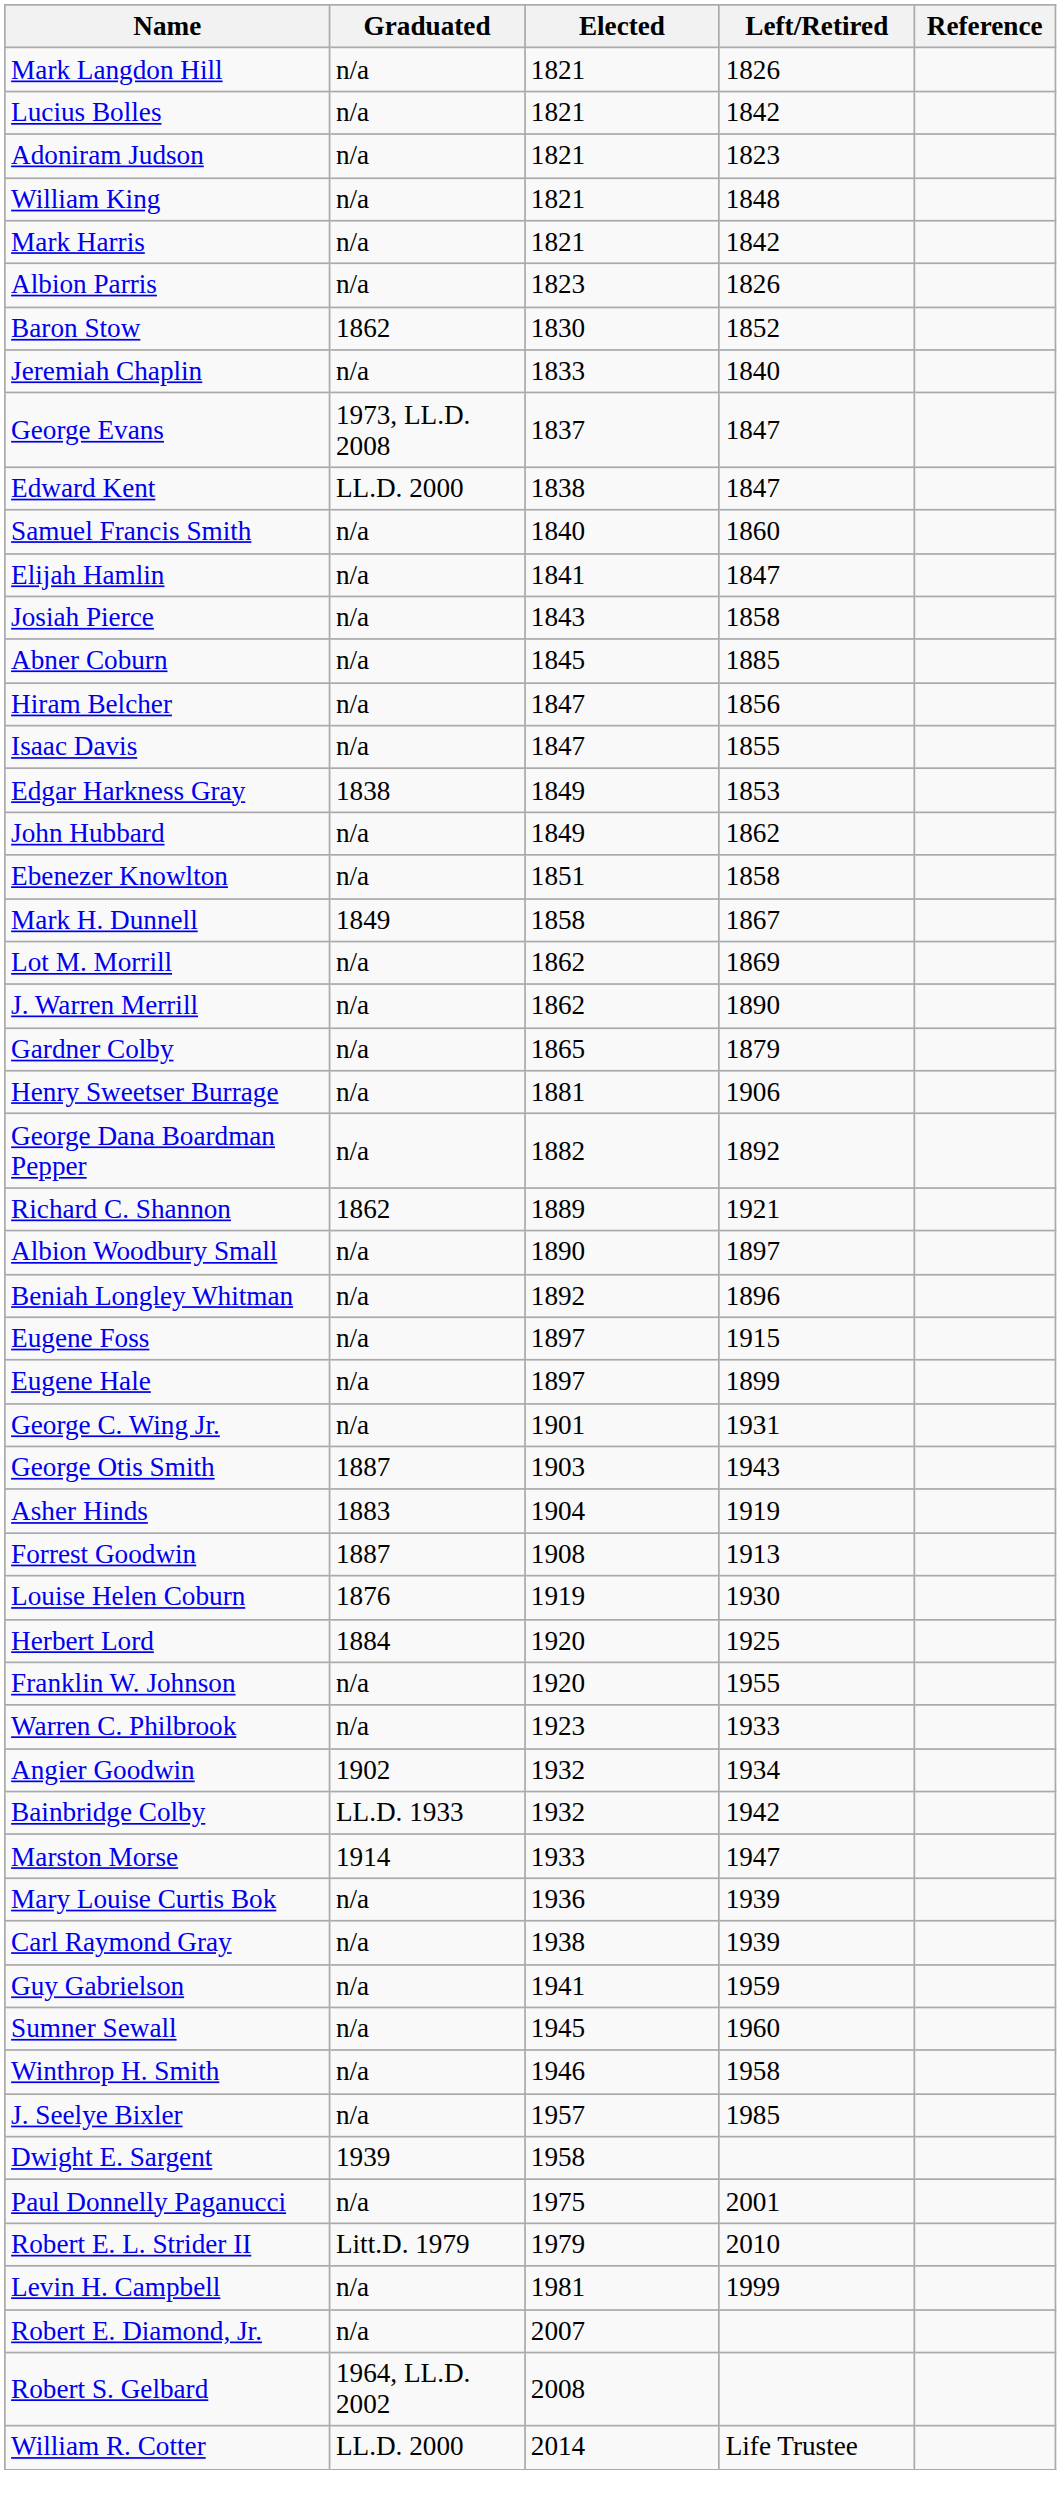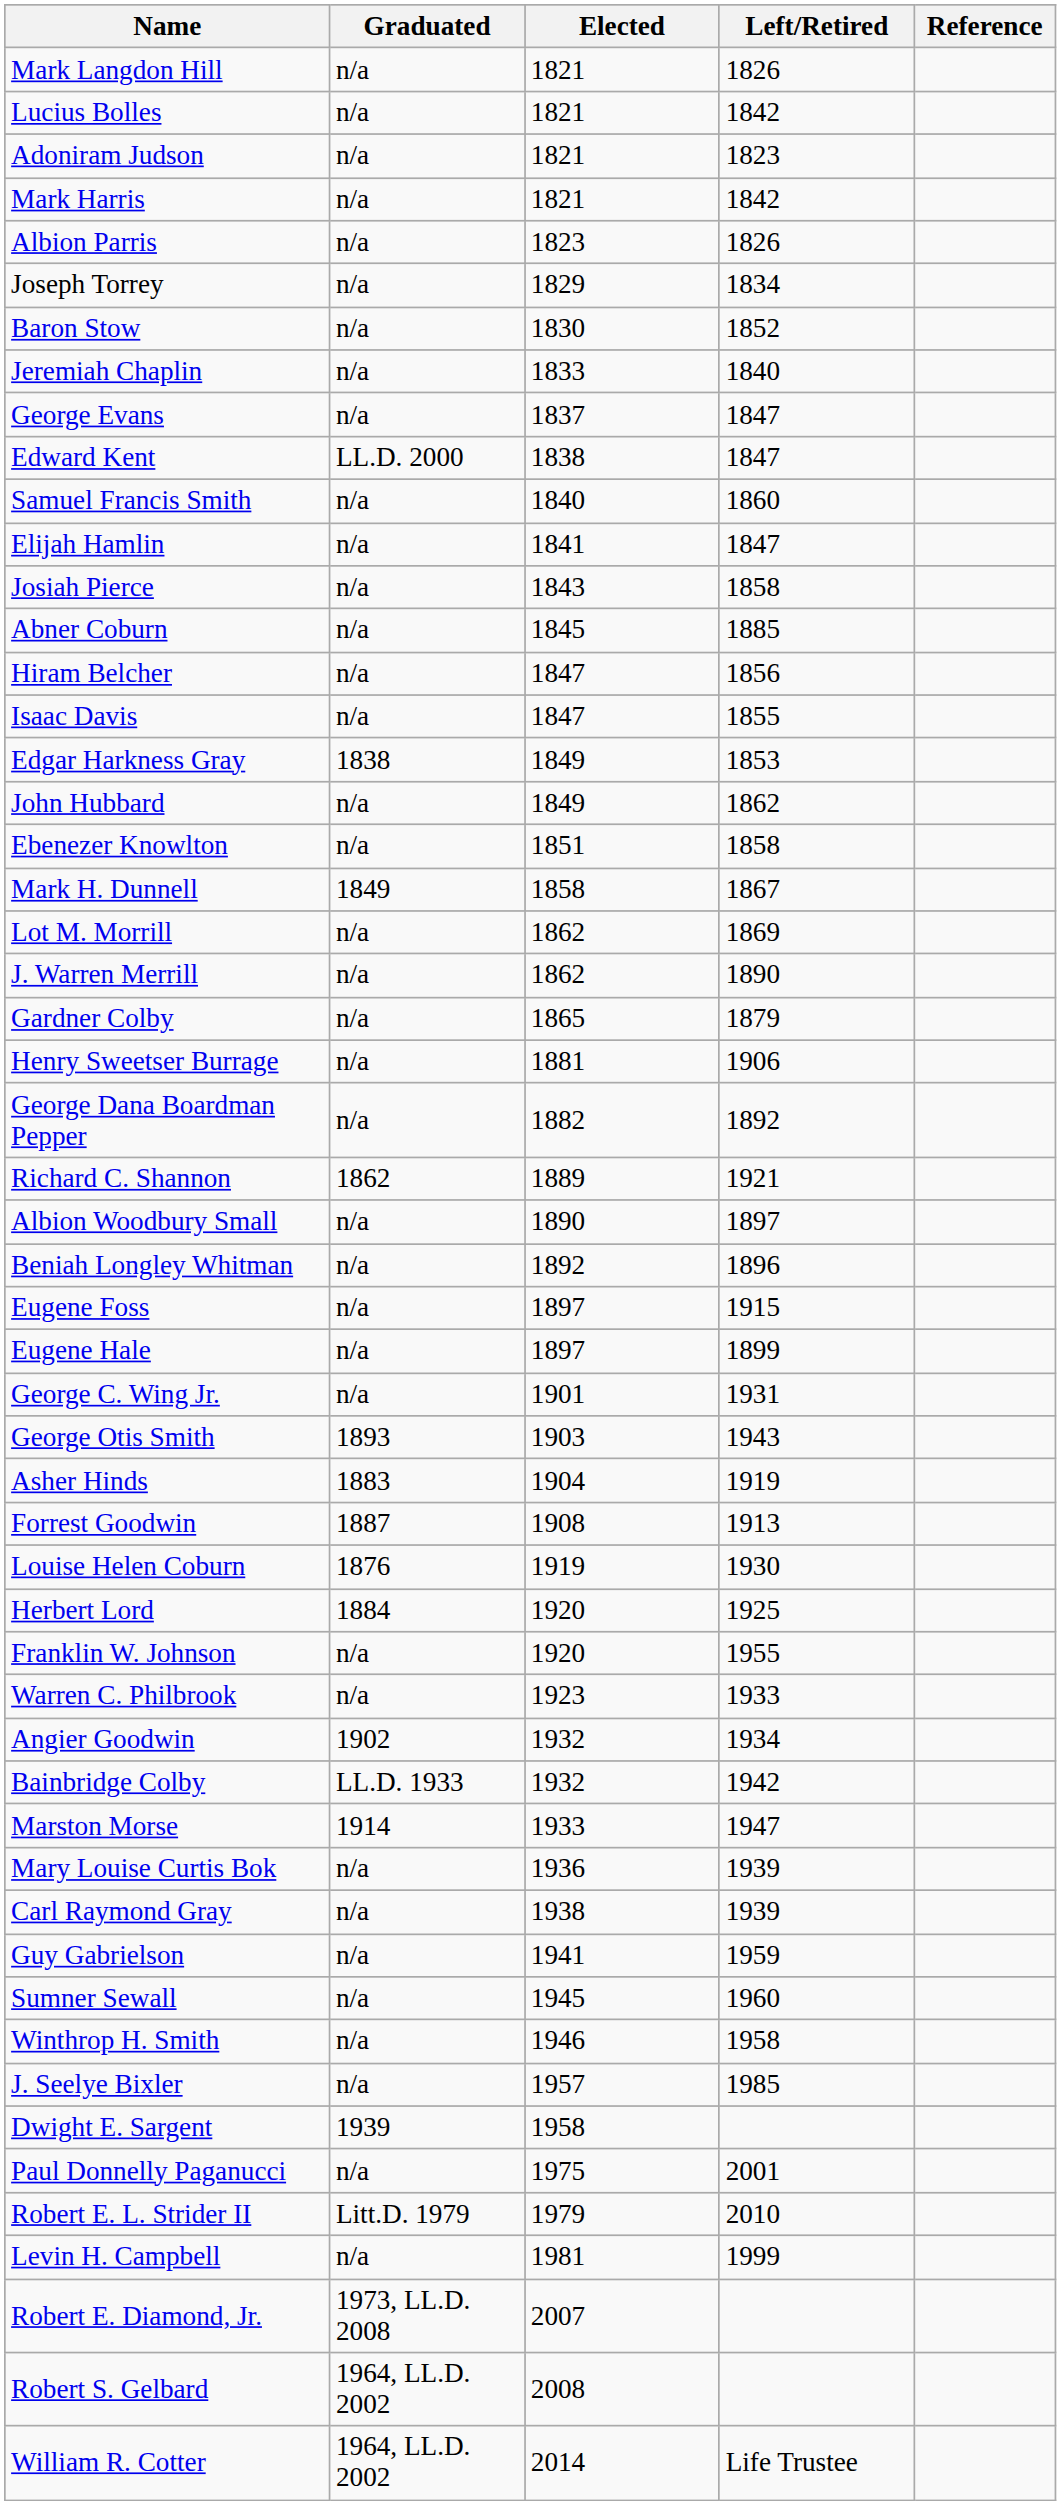 <table class="wikitable sortable" style="width:70%">
 <tr>
 <th width="25%">Name</th>
 <th width="15%">Graduated</th>
 <th width="15%">Elected</th>
 <th width="15%">Left/Retired</th>
 <th width="5%">Reference</th>
 </tr>
 <tr>
 <td><a href='#'>Mark Langdon Hill</a></td>
 <td>n/a</td>
 <td>1821</td>
 <td>1826</td>
 <td></td>
 </tr>
 <tr>
 <td><a href='#'>Lucius Bolles</a></td>
 <td>n/a</td>
 <td>1821</td>
 <td>1842</td>
 <td></td>
 </tr>
 <tr>
 <td><a href='#'>Adoniram Judson</a></td>
 <td>n/a</td>
 <td>1821</td>
 <td>1823</td>
 <td></td>
 </tr>
 <tr>
-<td><a href='#'>William King</a></td>
-<td>n/a</td>
-<td>1821</td>
-<td>1848</td>
-<td></td>
-</tr>
-<tr>
 <td><a href='#'>Mark Harris</a></td>
 <td>n/a</td>
 <td>1821</td>
 <td>1842</td>
 <td></td>
 </tr>
 <tr>
 <td><a href='#'>Albion Parris</a></td>
 <td>n/a</td>
 <td>1823</td>
 <td>1826</td>
 <td></td>
 </tr>
 <tr>
+<td>Joseph Torrey</td>
+<td>n/a</td>
+<td>1829</td>
+<td>1834</td>
+<td></td>
+</tr>
+<tr>
 <td><a href='#'>Baron Stow</a></td>
-<td>1862</td>
+<td>n/a</td>
 <td>1830</td>
 <td>1852</td>
 <td></td>
 </tr>
 <tr>
 <td><a href='#'>Jeremiah Chaplin</a></td>
 <td>n/a</td>
 <td>1833</td>
 <td>1840</td>
 <td></td>
 </tr>
 <tr>
 <td><a href='#'>George Evans</a></td>
-<td>1973,  LL.D. 2008</td>
+<td>n/a</td>
 <td>1837</td>
 <td>1847</td>
 <td></td>
 </tr>
 <tr>
 <td><a href='#'>Edward Kent</a></td>
 <td>LL.D. 2000</td>
 <td>1838</td>
 <td>1847</td>
 <td></td>
 </tr>
 <tr>
 <td><a href='#'>Samuel Francis Smith</a></td>
 <td>n/a</td>
 <td>1840</td>
 <td>1860</td>
 <td></td>
 </tr>
 <tr>
 <td><a href='#'>Elijah Hamlin</a></td>
 <td>n/a</td>
 <td>1841</td>
 <td>1847</td>
 <td></td>
 </tr>
 <tr>
 <td><a href='#'>Josiah Pierce</a></td>
 <td>n/a</td>
 <td>1843</td>
 <td>1858</td>
 <td></td>
 </tr>
 <tr>
 <td><a href='#'>Abner Coburn</a></td>
 <td>n/a</td>
 <td>1845</td>
 <td>1885</td>
 <td></td>
 </tr>
 <tr>
 <td><a href='#'>Hiram Belcher</a></td>
 <td>n/a</td>
 <td>1847</td>
 <td>1856</td>
 <td></td>
 </tr>
 <tr>
 <td><a href='#'>Isaac Davis</a></td>
 <td>n/a</td>
 <td>1847</td>
 <td>1855</td>
 <td></td>
 </tr>
 <tr>
 <td><a href='#'>Edgar Harkness Gray</a></td>
 <td>1838</td>
 <td>1849</td>
 <td>1853</td>
 <td></td>
 </tr>
 <tr>
 <td><a href='#'>John Hubbard</a></td>
 <td>n/a</td>
 <td>1849</td>
 <td>1862</td>
 <td></td>
 </tr>
 <tr>
 <td><a href='#'>Ebenezer Knowlton</a></td>
 <td>n/a</td>
 <td>1851</td>
 <td>1858</td>
 <td></td>
 </tr>
 <tr>
 <td><a href='#'>Mark H. Dunnell</a></td>
 <td>1849</td>
 <td>1858</td>
 <td>1867</td>
 <td></td>
 </tr>
 <tr>
 <td><a href='#'>Lot M. Morrill</a></td>
 <td>n/a</td>
 <td>1862</td>
 <td>1869</td>
 <td></td>
 </tr>
 <tr>
 <td><a href='#'>J. Warren Merrill</a></td>
 <td>n/a</td>
 <td>1862</td>
 <td>1890</td>
 <td></td>
 </tr>
 <tr>
 <td><a href='#'>Gardner Colby</a></td>
 <td>n/a</td>
 <td>1865</td>
 <td>1879</td>
 <td></td>
 </tr>
 <tr>
 <td><a href='#'>Henry Sweetser Burrage</a></td>
 <td>n/a</td>
 <td>1881</td>
 <td>1906</td>
 <td></td>
 </tr>
 <tr>
 <td><a href='#'>George Dana Boardman Pepper</a></td>
 <td>n/a</td>
 <td>1882</td>
 <td>1892</td>
 <td></td>
 </tr>
 <tr>
 <td><a href='#'>Richard C. Shannon</a></td>
 <td>1862</td>
 <td>1889</td>
 <td>1921</td>
 <td></td>
 </tr>
 <tr>
 <td><a href='#'>Albion Woodbury Small</a></td>
 <td>n/a</td>
 <td>1890</td>
 <td>1897</td>
 <td></td>
 </tr>
 <tr>
 <td><a href='#'>Beniah Longley Whitman</a></td>
 <td>n/a</td>
 <td>1892</td>
 <td>1896</td>
 <td></td>
 </tr>
 <tr>
 <td><a href='#'>Eugene Foss</a></td>
 <td>n/a</td>
 <td>1897</td>
 <td>1915</td>
 <td></td>
 </tr>
 <tr>
 <td><a href='#'>Eugene Hale</a></td>
 <td>n/a</td>
 <td>1897</td>
 <td>1899</td>
 <td></td>
 </tr>
 <tr>
 <td><a href='#'>George C. Wing Jr.</a></td>
 <td>n/a</td>
 <td>1901</td>
 <td>1931</td>
 <td></td>
 </tr>
 <tr>
 <td><a href='#'>George Otis Smith</a></td>
-<td>1887</td>
+<td>1893</td>
 <td>1903</td>
 <td>1943</td>
 <td></td>
 </tr>
 <tr>
 <td><a href='#'>Asher Hinds</a></td>
 <td>1883</td>
 <td>1904</td>
 <td>1919</td>
 <td></td>
 </tr>
 <tr>
 <td><a href='#'>Forrest Goodwin</a></td>
 <td>1887</td>
 <td>1908</td>
 <td>1913</td>
 <td></td>
 </tr>
 <tr>
 <td><a href='#'>Louise Helen Coburn</a></td>
 <td>1876</td>
 <td>1919</td>
 <td>1930</td>
 <td></td>
 </tr>
 <tr>
 <td><a href='#'>Herbert Lord</a></td>
 <td>1884</td>
 <td>1920</td>
 <td>1925</td>
 <td></td>
 </tr>
 <tr>
 <td><a href='#'>Franklin W. Johnson</a></td>
 <td>n/a</td>
 <td>1920</td>
 <td>1955</td>
 <td></td>
 </tr>
 <tr>
 <td><a href='#'>Warren C. Philbrook</a></td>
 <td>n/a</td>
 <td>1923</td>
 <td>1933</td>
 <td></td>
 </tr>
 <tr>
 <td><a href='#'>Angier Goodwin</a></td>
 <td>1902</td>
 <td>1932</td>
 <td>1934</td>
 <td></td>
 </tr>
 <tr>
 <td><a href='#'>Bainbridge Colby</a></td>
 <td>LL.D. 1933</td>
 <td>1932</td>
 <td>1942</td>
 <td></td>
 </tr>
 <tr>
 <td><a href='#'>Marston Morse</a></td>
 <td>1914</td>
 <td>1933</td>
 <td>1947</td>
 <td></td>
 </tr>
 <tr>
 <td><a href='#'>Mary Louise Curtis Bok</a></td>
 <td>n/a</td>
 <td>1936</td>
 <td>1939</td>
 <td></td>
 </tr>
 <tr>
 <td><a href='#'>Carl Raymond Gray</a></td>
 <td>n/a</td>
 <td>1938</td>
 <td>1939</td>
 <td></td>
 </tr>
 <tr>
 <td><a href='#'>Guy Gabrielson</a></td>
 <td>n/a</td>
 <td>1941</td>
 <td>1959</td>
 <td></td>
 </tr>
 <tr>
 <td><a href='#'>Sumner Sewall</a></td>
 <td>n/a</td>
 <td>1945</td>
 <td>1960</td>
 <td></td>
 </tr>
 <tr>
 <td><a href='#'>Winthrop H. Smith</a></td>
 <td>n/a</td>
 <td>1946</td>
 <td>1958</td>
 <td></td>
 </tr>
 <tr>
 <td><a href='#'>J. Seelye Bixler</a></td>
 <td>n/a</td>
 <td>1957</td>
 <td>1985</td>
 <td></td>
 </tr>
 <tr>
 <td><a href='#'>Dwight E. Sargent</a></td>
 <td>1939</td>
 <td>1958</td>
 <td></td>
 <td></td>
 </tr>
 <tr>
 <td><a href='#'>Paul Donnelly Paganucci</a></td>
 <td>n/a</td>
 <td>1975</td>
 <td>2001</td>
 <td></td>
 </tr>
 <tr>
 <td><a href='#'>Robert E. L. Strider II</a></td>
 <td>Litt.D. 1979</td>
 <td>1979</td>
 <td>2010</td>
 <td></td>
 </tr>
 <tr>
 <td><a href='#'>Levin H. Campbell</a></td>
 <td>n/a</td>
 <td>1981</td>
 <td>1999</td>
 <td></td>
 </tr>
 <tr>
 <td><a href='#'>Robert E. Diamond, Jr.</a></td>
-<td>n/a</td>
+<td>1973,  LL.D. 2008</td>
 <td>2007</td>
 <td></td>
 <td></td>
 </tr>
 <tr>
 <td><a href='#'>Robert S. Gelbard</a></td>
 <td>1964, LL.D. 2002</td>
 <td>2008</td>
 <td></td>
 <td></td>
 </tr>
 <tr>
 <td><a href='#'>William R. Cotter</a></td>
-<td>LL.D. 2000</td>
+<td>1964, LL.D. 2002</td>
 <td>2014</td>
 <td>Life Trustee</td>
 <td></td>
 </tr>
 </table>
